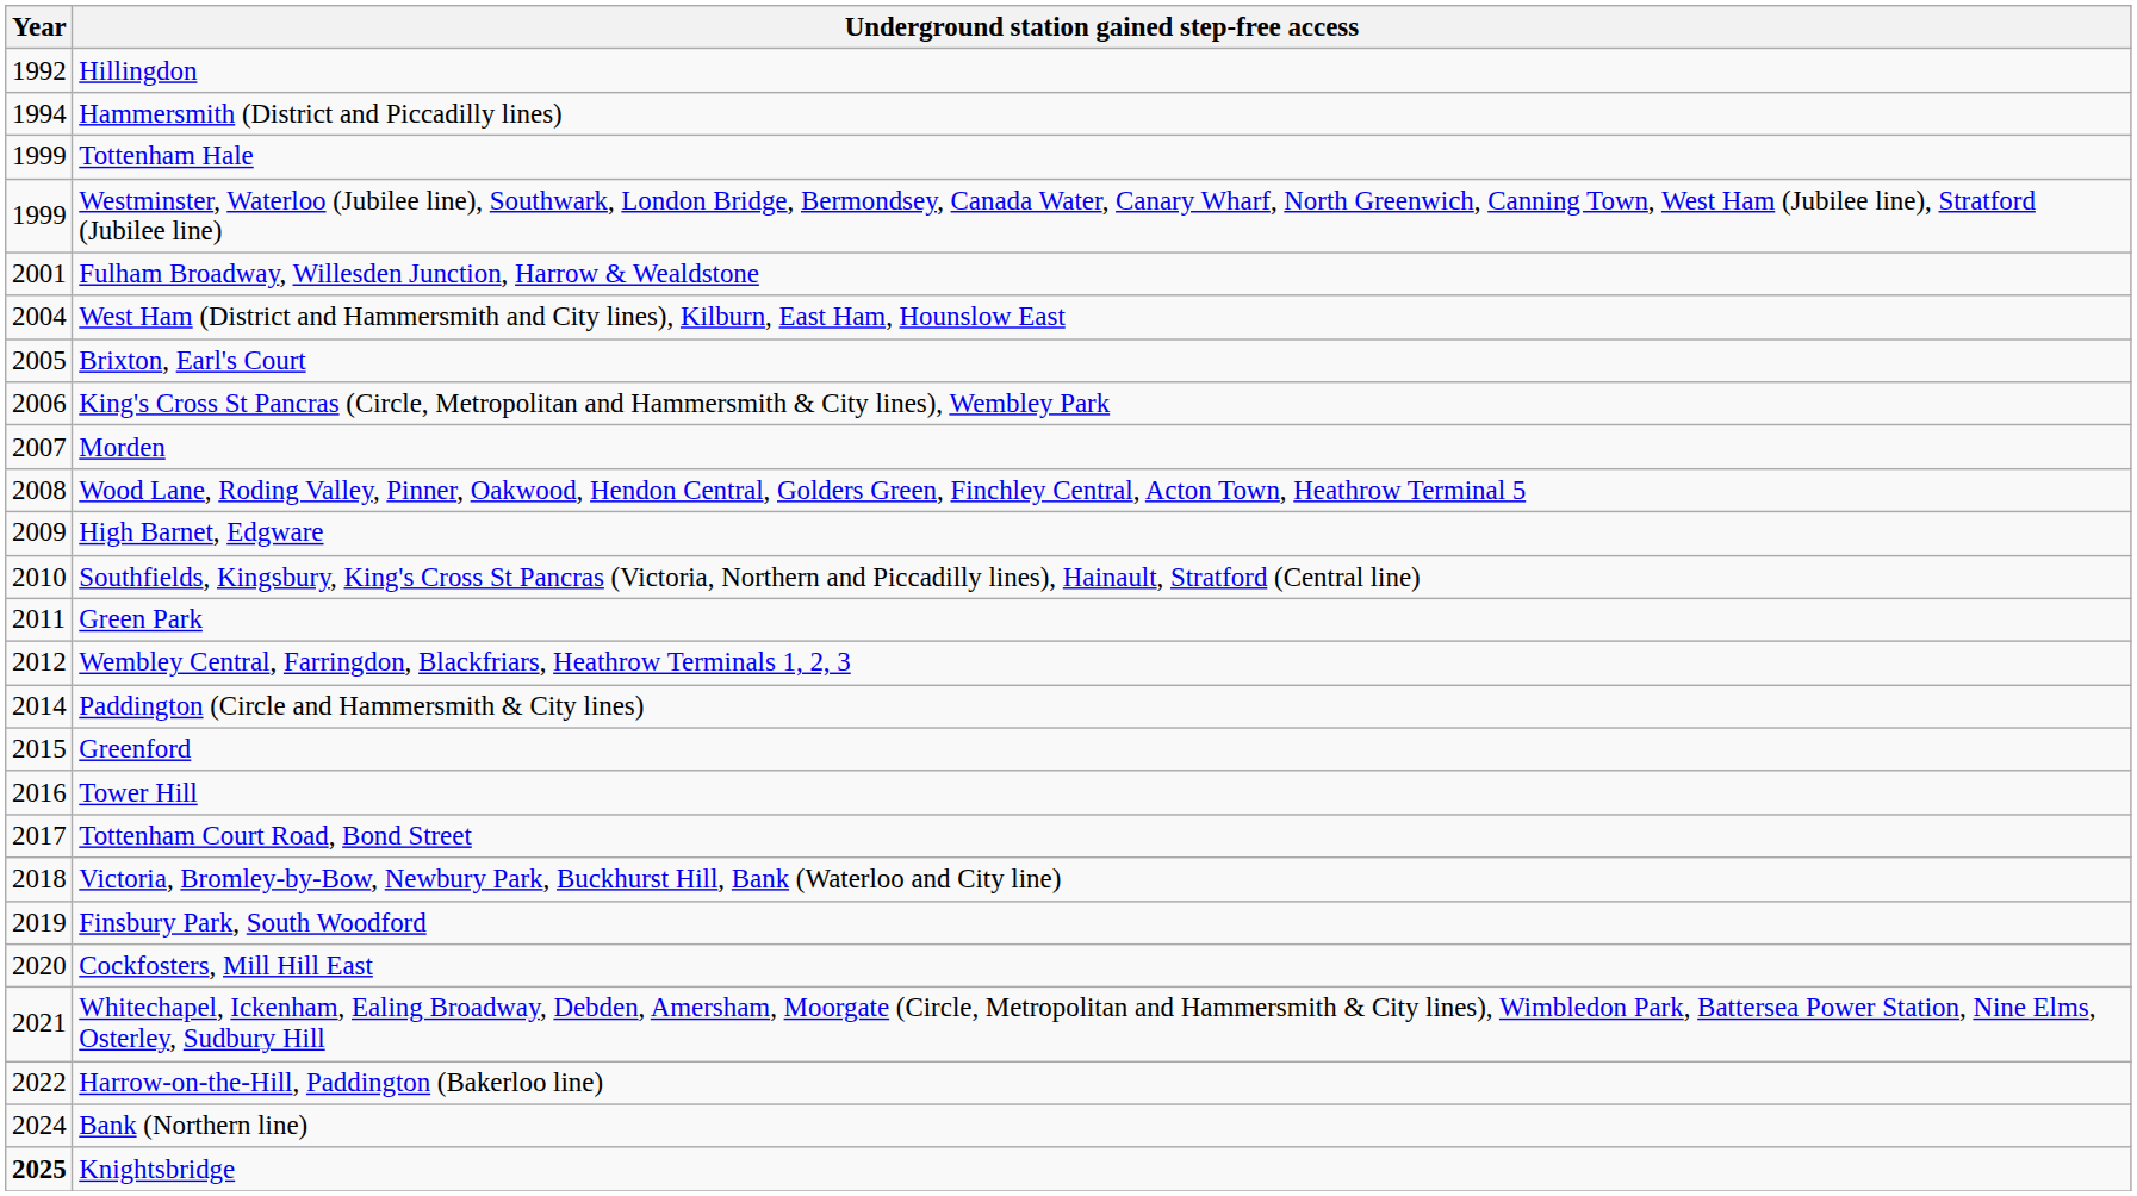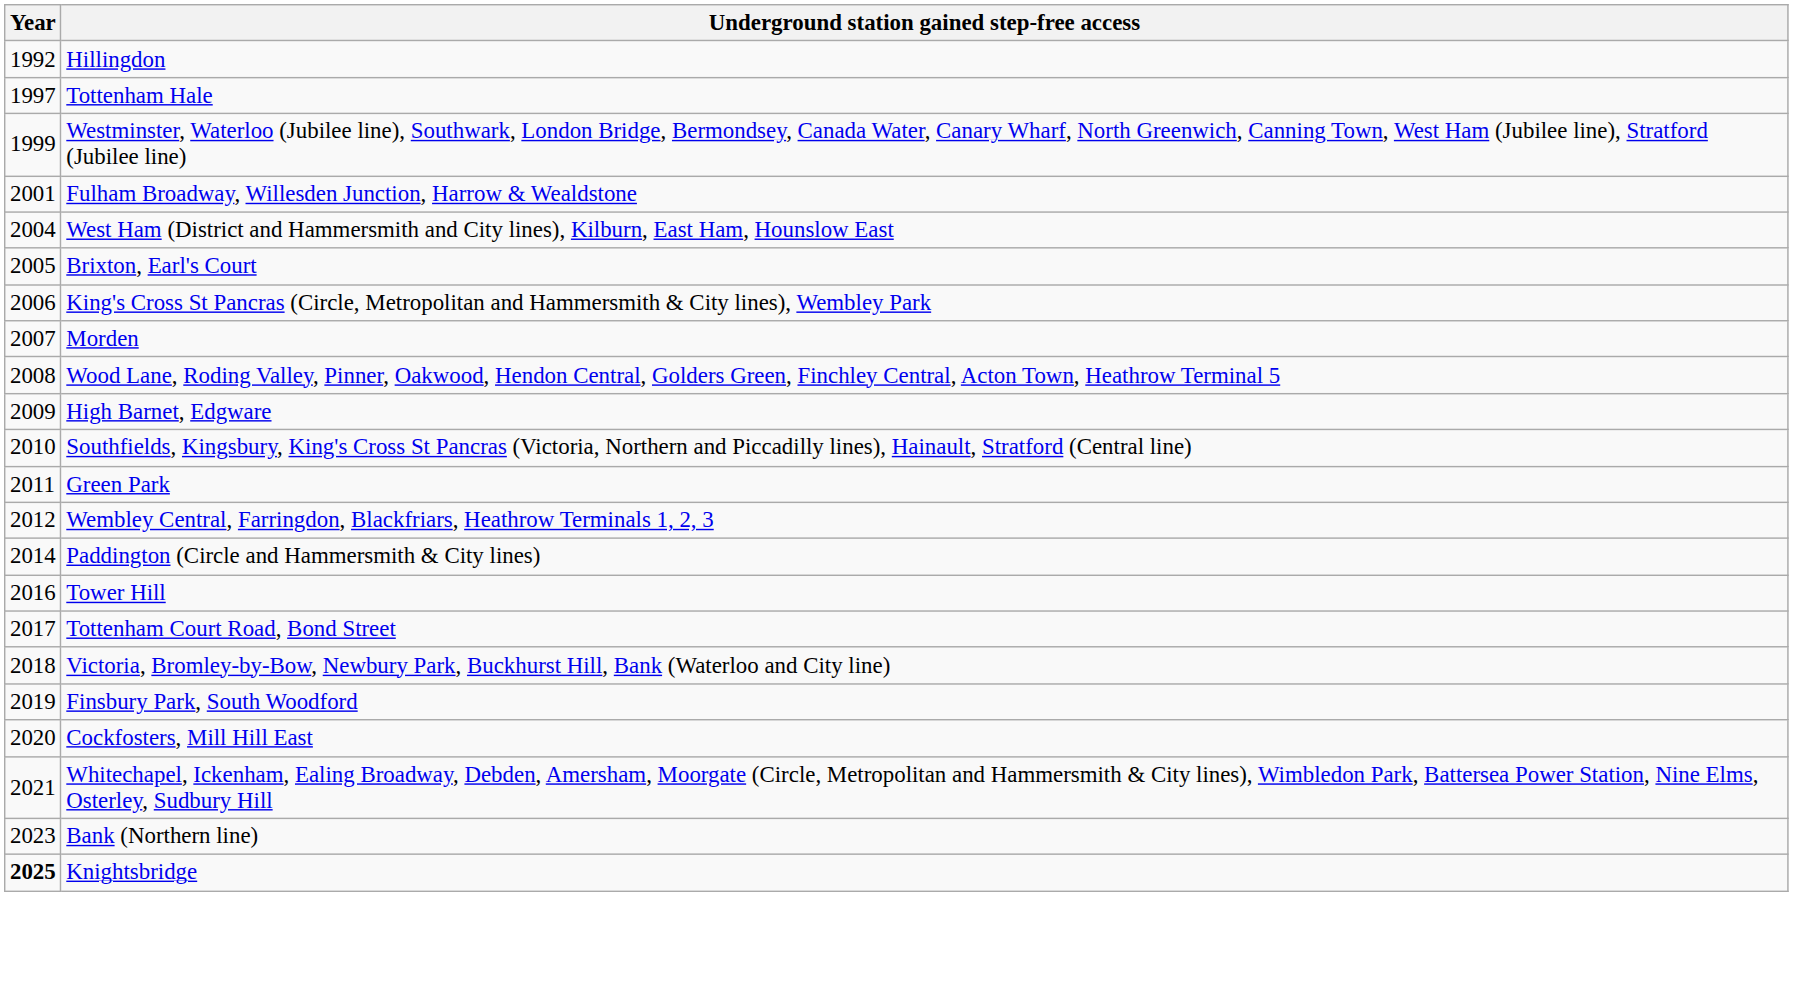 <table class="wikitable">
 <tr>
 <th>Year</th>
 <th>Underground station gained step-free access</th>
 </tr>
 <tr>
 <td>1992</td>
 <td><a href='#'>Hillingdon</a></td>
 </tr>
 <tr>
-<td>1994</td>
-<td><a href='#'>Hammersmith</a> (District and Piccadilly lines)</td>
-</tr>
-<tr>
-<td>1999</td>
+<td>1997</td>
 <td><a href='#'>Tottenham Hale</a></td>
 </tr>
 <tr>
 <td>1999</td>
 <td><a href='#'>Westminster</a>, <a href='#'>Waterloo</a> (Jubilee line), <a href='#'>Southwark</a>, <a href='#'>London Bridge</a>, <a href='#'>Bermondsey</a>, <a href='#'>Canada Water</a>, <a href='#'>Canary Wharf</a>, <a href='#'>North Greenwich</a>, <a href='#'>Canning Town</a>, <a href='#'>West Ham</a> (Jubilee line), <a href='#'>Stratford</a> (Jubilee line)</td>
 </tr>
 <tr>
 <td>2001</td>
 <td><a href='#'>Fulham Broadway</a>, <a href='#'>Willesden Junction</a>, <a href='#'>Harrow & Wealdstone</a></td>
 </tr>
 <tr>
 <td>2004</td>
 <td><a href='#'>West Ham</a> (District and Hammersmith and City lines), <a href='#'>Kilburn</a>, <a href='#'>East Ham</a>, <a href='#'>Hounslow East</a></td>
 </tr>
 <tr>
 <td>2005</td>
 <td><a href='#'>Brixton</a>, <a href='#'>Earl's Court</a></td>
 </tr>
 <tr>
 <td>2006</td>
 <td><a href='#'>King's Cross St Pancras</a> (Circle, Metropolitan and Hammersmith & City lines), <a href='#'>Wembley Park</a></td>
 </tr>
 <tr>
 <td>2007</td>
 <td><a href='#'>Morden</a></td>
 </tr>
 <tr>
 <td>2008</td>
 <td><a href='#'>Wood Lane</a>, <a href='#'>Roding Valley</a>, <a href='#'>Pinner</a>, <a href='#'>Oakwood</a>, <a href='#'>Hendon Central</a>, <a href='#'>Golders Green</a>, <a href='#'>Finchley Central</a>, <a href='#'>Acton Town</a>, <a href='#'>Heathrow Terminal 5</a></td>
 </tr>
 <tr>
 <td>2009</td>
 <td><a href='#'>High Barnet</a>, <a href='#'>Edgware</a></td>
 </tr>
 <tr>
 <td>2010</td>
 <td><a href='#'>Southfields</a>, <a href='#'>Kingsbury</a>, <a href='#'>King's Cross St Pancras</a> (Victoria, Northern and Piccadilly lines), <a href='#'>Hainault</a>, <a href='#'>Stratford</a> (Central line)</td>
 </tr>
 <tr>
 <td>2011</td>
 <td><a href='#'>Green Park</a></td>
 </tr>
 <tr>
 <td>2012</td>
 <td><a href='#'>Wembley Central</a>, <a href='#'>Farringdon</a>, <a href='#'>Blackfriars</a>, <a href='#'>Heathrow Terminals 1, 2, 3</a></td>
 </tr>
 <tr>
 <td>2014</td>
 <td><a href='#'>Paddington</a> (Circle and Hammersmith & City lines)</td>
 </tr>
 <tr>
-<td>2015</td>
-<td><a href='#'>Greenford</a></td>
-</tr>
-<tr>
 <td>2016</td>
 <td><a href='#'>Tower Hill</a></td>
 </tr>
 <tr>
 <td>2017</td>
 <td><a href='#'>Tottenham Court Road</a>, <a href='#'>Bond Street</a></td>
 </tr>
 <tr>
 <td>2018</td>
 <td><a href='#'>Victoria</a>, <a href='#'>Bromley-by-Bow</a>, <a href='#'>Newbury Park</a>, <a href='#'>Buckhurst Hill</a>, <a href='#'>Bank</a> (Waterloo and City line)</td>
 </tr>
 <tr>
 <td>2019</td>
 <td><a href='#'>Finsbury Park</a>, <a href='#'>South Woodford</a></td>
 </tr>
 <tr>
 <td>2020</td>
 <td><a href='#'>Cockfosters</a>, <a href='#'>Mill Hill East</a></td>
 </tr>
 <tr>
 <td>2021</td>
 <td><a href='#'>Whitechapel</a>, <a href='#'>Ickenham</a>, <a href='#'>Ealing Broadway</a>, <a href='#'>Debden</a>, <a href='#'>Amersham</a>, <a href='#'>Moorgate</a> (Circle, Metropolitan and Hammersmith & City lines), <a href='#'>Wimbledon Park</a>, <a href='#'>Battersea Power Station</a>, <a href='#'>Nine Elms</a>, <a href='#'>Osterley</a>, <a href='#'>Sudbury Hill</a></td>
 </tr>
 <tr>
-<td>2022</td>
-<td><a href='#'>Harrow-on-the-Hill</a>, <a href='#'>Paddington</a> (Bakerloo line)</td>
-</tr>
-<tr>
-<td>2024</td>
+<td>2023</td>
 <td><a href='#'>Bank</a> (Northern line)</td>
 </tr>
 <tr>
 <td><strong>2025</strong></td>
 <td><a href='#'>Knightsbridge</a></td>
 </tr>
 </table>
